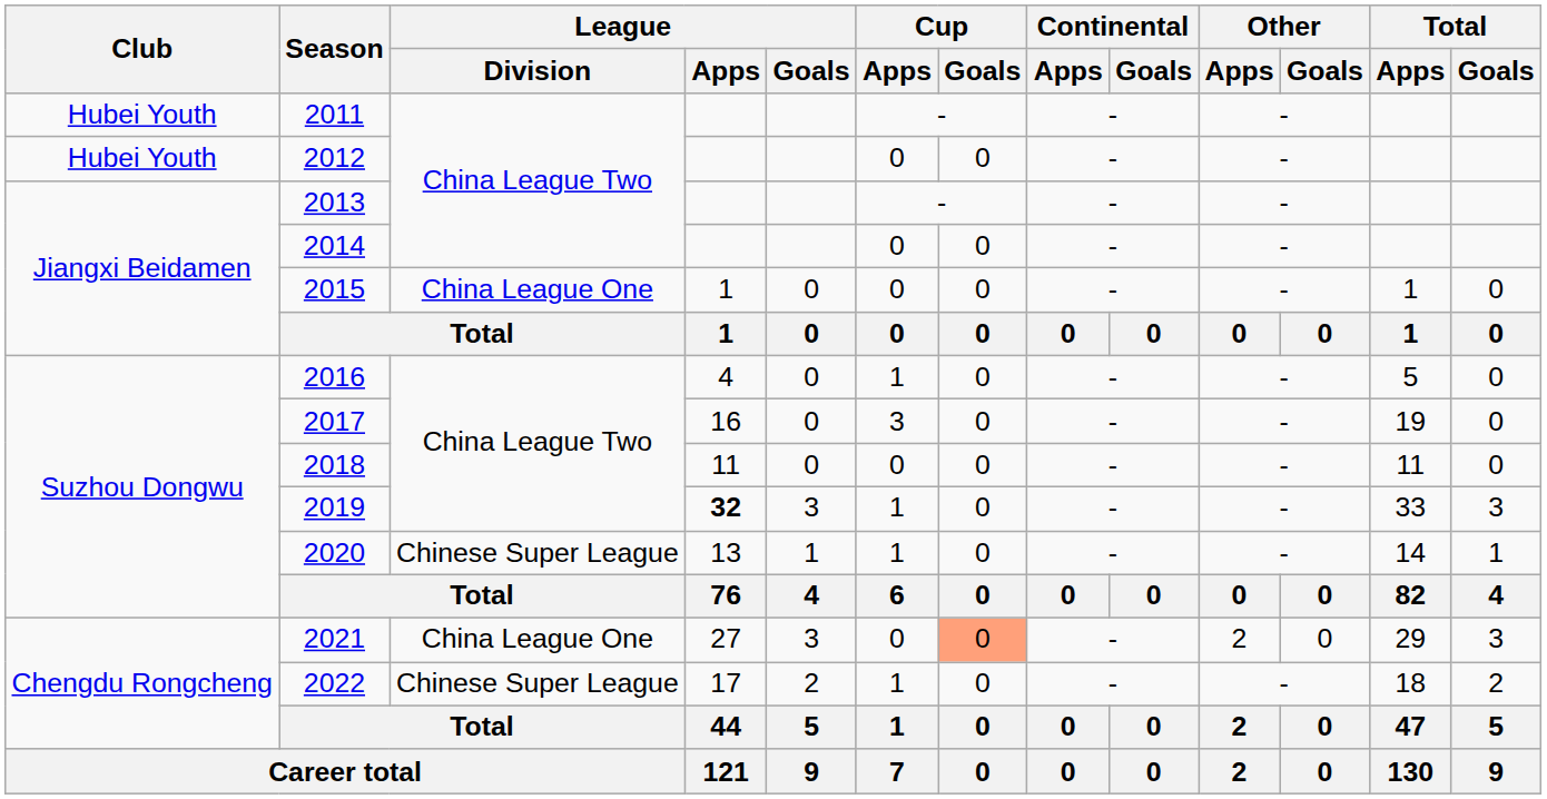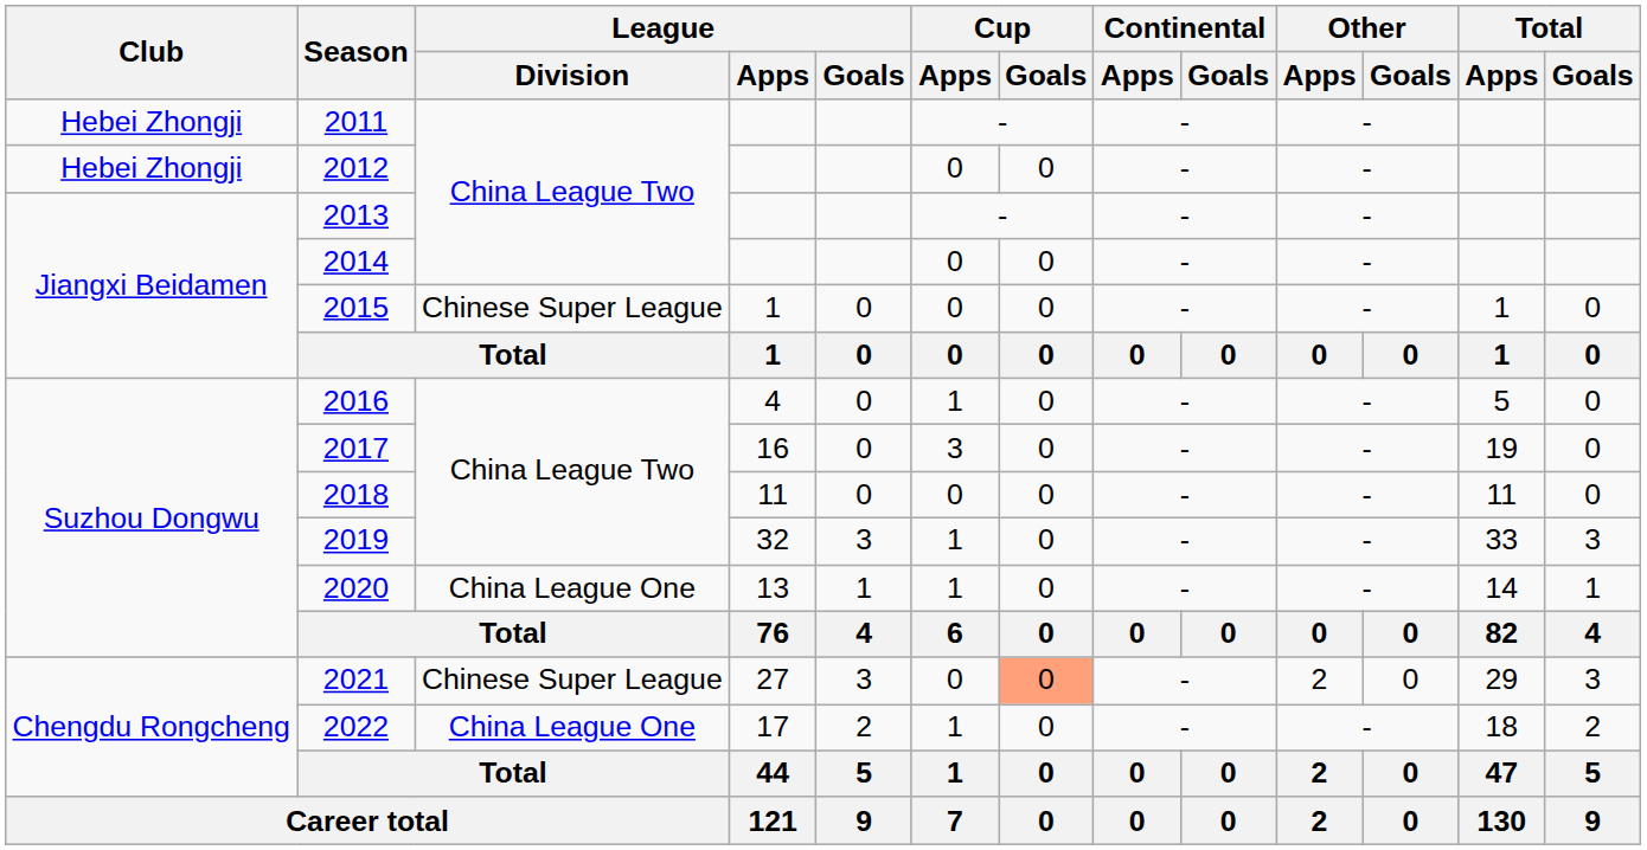 <table class="wikitable" style="text-align: center">
 <tr>
 <th rowspan="2">Club</th>
 <th rowspan="2">Season</th>
 <th colspan="3">League</th>
 <th colspan="2">Cup</th>
 <th colspan="2">Continental</th>
 <th colspan="2">Other</th>
 <th colspan="2">Total</th>
 </tr>
 <tr>
 <th>Division</th>
 <th>Apps</th>
 <th>Goals</th>
 <th>Apps</th>
 <th>Goals</th>
 <th>Apps</th>
 <th>Goals</th>
 <th>Apps</th>
 <th>Goals</th>
 <th>Apps</th>
 <th>Goals</th>
 </tr>
 <tr>
-<td><a href='#'>Hubei Youth</a></td>
+<td><a href='#'>Hebei Zhongji</a></td>
 <td><a href='#'>2011</a></td>
 <td rowspan=4><a href='#'>China League Two</a></td>
 <td></td>
 <td></td>
 <td colspan="2">-</td>
 <td colspan="2">-</td>
 <td colspan="2">-</td>
 <td></td>
 <td></td>
 </tr>
 <tr>
-<td><a href='#'>Hubei Youth</a></td>
+<td><a href='#'>Hebei Zhongji</a></td>
 <td><a href='#'>2012</a></td>
 <td></td>
 <td></td>
 <td>0</td>
 <td>0</td>
 <td colspan="2">-</td>
 <td colspan="2">-</td>
 <td></td>
 <td></td>
 </tr>
 <tr>
 <td rowspan=4><a href='#'>Jiangxi Beidamen</a></td>
 <td><a href='#'>2013</a></td>
 <td></td>
 <td></td>
 <td colspan="2">-</td>
 <td colspan="2">-</td>
 <td colspan="2">-</td>
 <td></td>
 <td></td>
 </tr>
 <tr>
 <td><a href='#'>2014</a></td>
 <td></td>
 <td></td>
 <td>0</td>
 <td>0</td>
 <td colspan="2">-</td>
 <td colspan="2">-</td>
 <td></td>
 <td></td>
 </tr>
 <tr>
 <td><a href='#'>2015</a></td>
-<td><a href='#'>China League One</a></td>
+<td>Chinese Super League</td>
 <td>1</td>
 <td>0</td>
 <td>0</td>
 <td>0</td>
 <td colspan="2">-</td>
 <td colspan="2">-</td>
 <td>1</td>
 <td>0</td>
 </tr>
 <tr>
 <th colspan=2>Total</th>
 <th>1</th>
 <th>0</th>
 <th>0</th>
 <th>0</th>
 <th>0</th>
 <th>0</th>
 <th>0</th>
 <th>0</th>
 <th>1</th>
 <th>0</th>
 </tr>
 <tr>
 <td rowspan="6"><a href='#'>Suzhou Dongwu</a></td>
 <td><a href='#'>2016</a></td>
 <td rowspan="4">China League Two</td>
 <td>4</td>
 <td>0</td>
 <td>1</td>
 <td>0</td>
 <td colspan="2">-</td>
 <td colspan="2">-</td>
 <td>5</td>
 <td>0</td>
 </tr>
 <tr>
 <td><a href='#'>2017</a></td>
 <td>16</td>
 <td>0</td>
 <td>3</td>
 <td>0</td>
 <td colspan="2">-</td>
 <td colspan="2">-</td>
 <td>19</td>
 <td>0</td>
 </tr>
 <tr>
 <td><a href='#'>2018</a></td>
 <td>11</td>
 <td>0</td>
 <td>0</td>
 <td>0</td>
 <td colspan="2">-</td>
 <td colspan="2">-</td>
 <td>11</td>
 <td>0</td>
 </tr>
 <tr>
 <td><a href='#'>2019</a></td>
-<td><strong>32</strong></td>
+<td>32</td>
 <td>3</td>
 <td>1</td>
 <td>0</td>
 <td colspan="2">-</td>
 <td colspan="2">-</td>
 <td>33</td>
 <td>3</td>
 </tr>
 <tr>
 <td><a href='#'>2020</a></td>
-<td>Chinese Super League</td>
+<td>China League One</td>
 <td>13</td>
 <td>1</td>
 <td>1</td>
 <td>0</td>
 <td colspan="2">-</td>
 <td colspan="2">-</td>
 <td>14</td>
 <td>1</td>
 </tr>
 <tr>
 <th colspan=2>Total</th>
 <th>76</th>
 <th>4</th>
 <th>6</th>
 <th>0</th>
 <th>0</th>
 <th>0</th>
 <th>0</th>
 <th>0</th>
 <th>82</th>
 <th>4</th>
 </tr>
 <tr>
 <td rowspan=3><a href='#'>Chengdu Rongcheng</a></td>
 <td><a href='#'>2021</a></td>
-<td>China League One</td>
+<td>Chinese Super League</td>
 <td>27</td>
 <td>3</td>
 <td>0</td>
 <td style="background: lightsalmon;">0</td>
 <td colspan="2">-</td>
 <td>2</td>
 <td>0</td>
 <td>29</td>
 <td>3</td>
 </tr>
 <tr>
 <td><a href='#'>2022</a></td>
-<td>Chinese Super League</td>
+<td><a href='#'>China League One</a></td>
 <td>17</td>
 <td>2</td>
 <td>1</td>
 <td>0</td>
 <td colspan="2">-</td>
 <td colspan="2">-</td>
 <td>18</td>
 <td>2</td>
 </tr>
 <tr>
 <th colspan=2>Total</th>
 <th>44</th>
 <th>5</th>
 <th>1</th>
 <th>0</th>
 <th>0</th>
 <th>0</th>
 <th>2</th>
 <th>0</th>
 <th>47</th>
 <th>5</th>
 </tr>
 <tr>
 <th colspan=3>Career total</th>
 <th>121</th>
 <th>9</th>
 <th>7</th>
 <th>0</th>
 <th>0</th>
 <th>0</th>
 <th>2</th>
 <th>0</th>
 <th>130</th>
 <th>9</th>
 </tr>
 </table>
